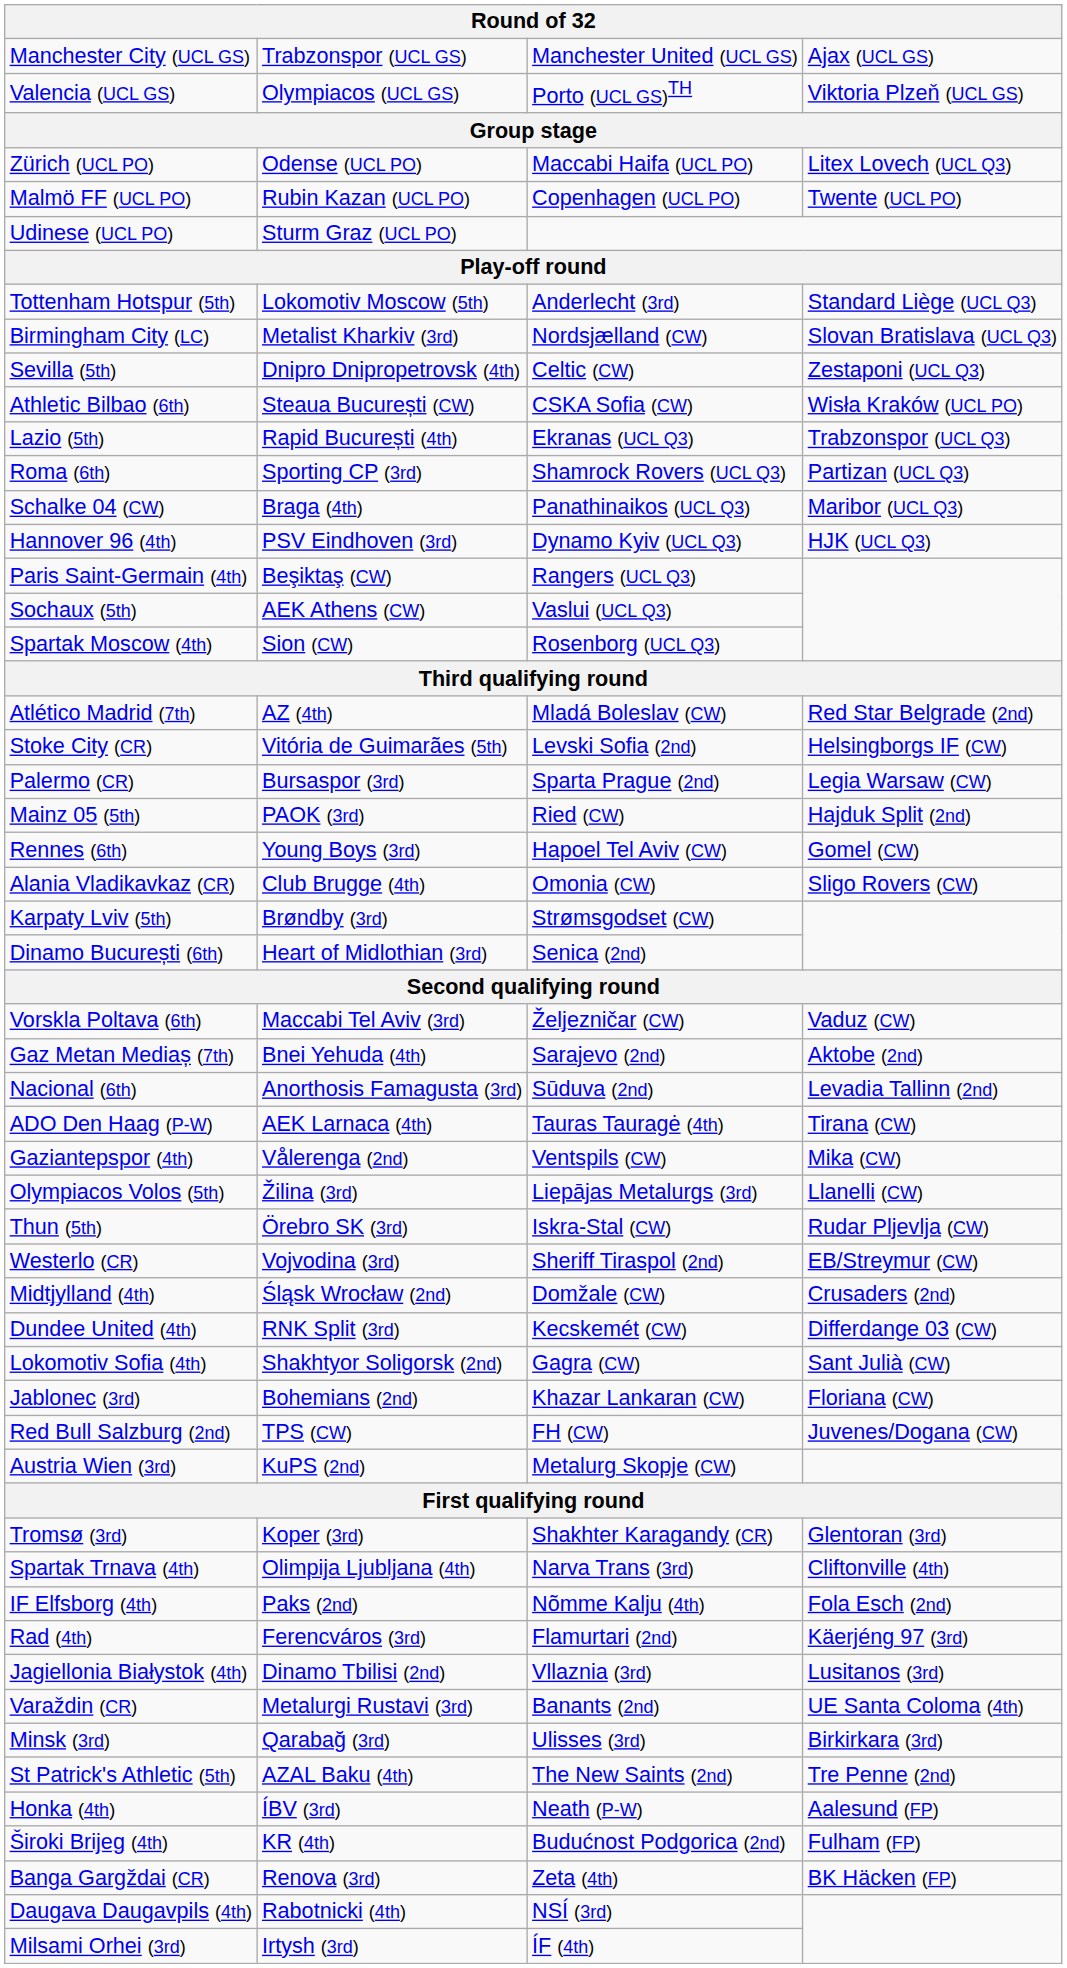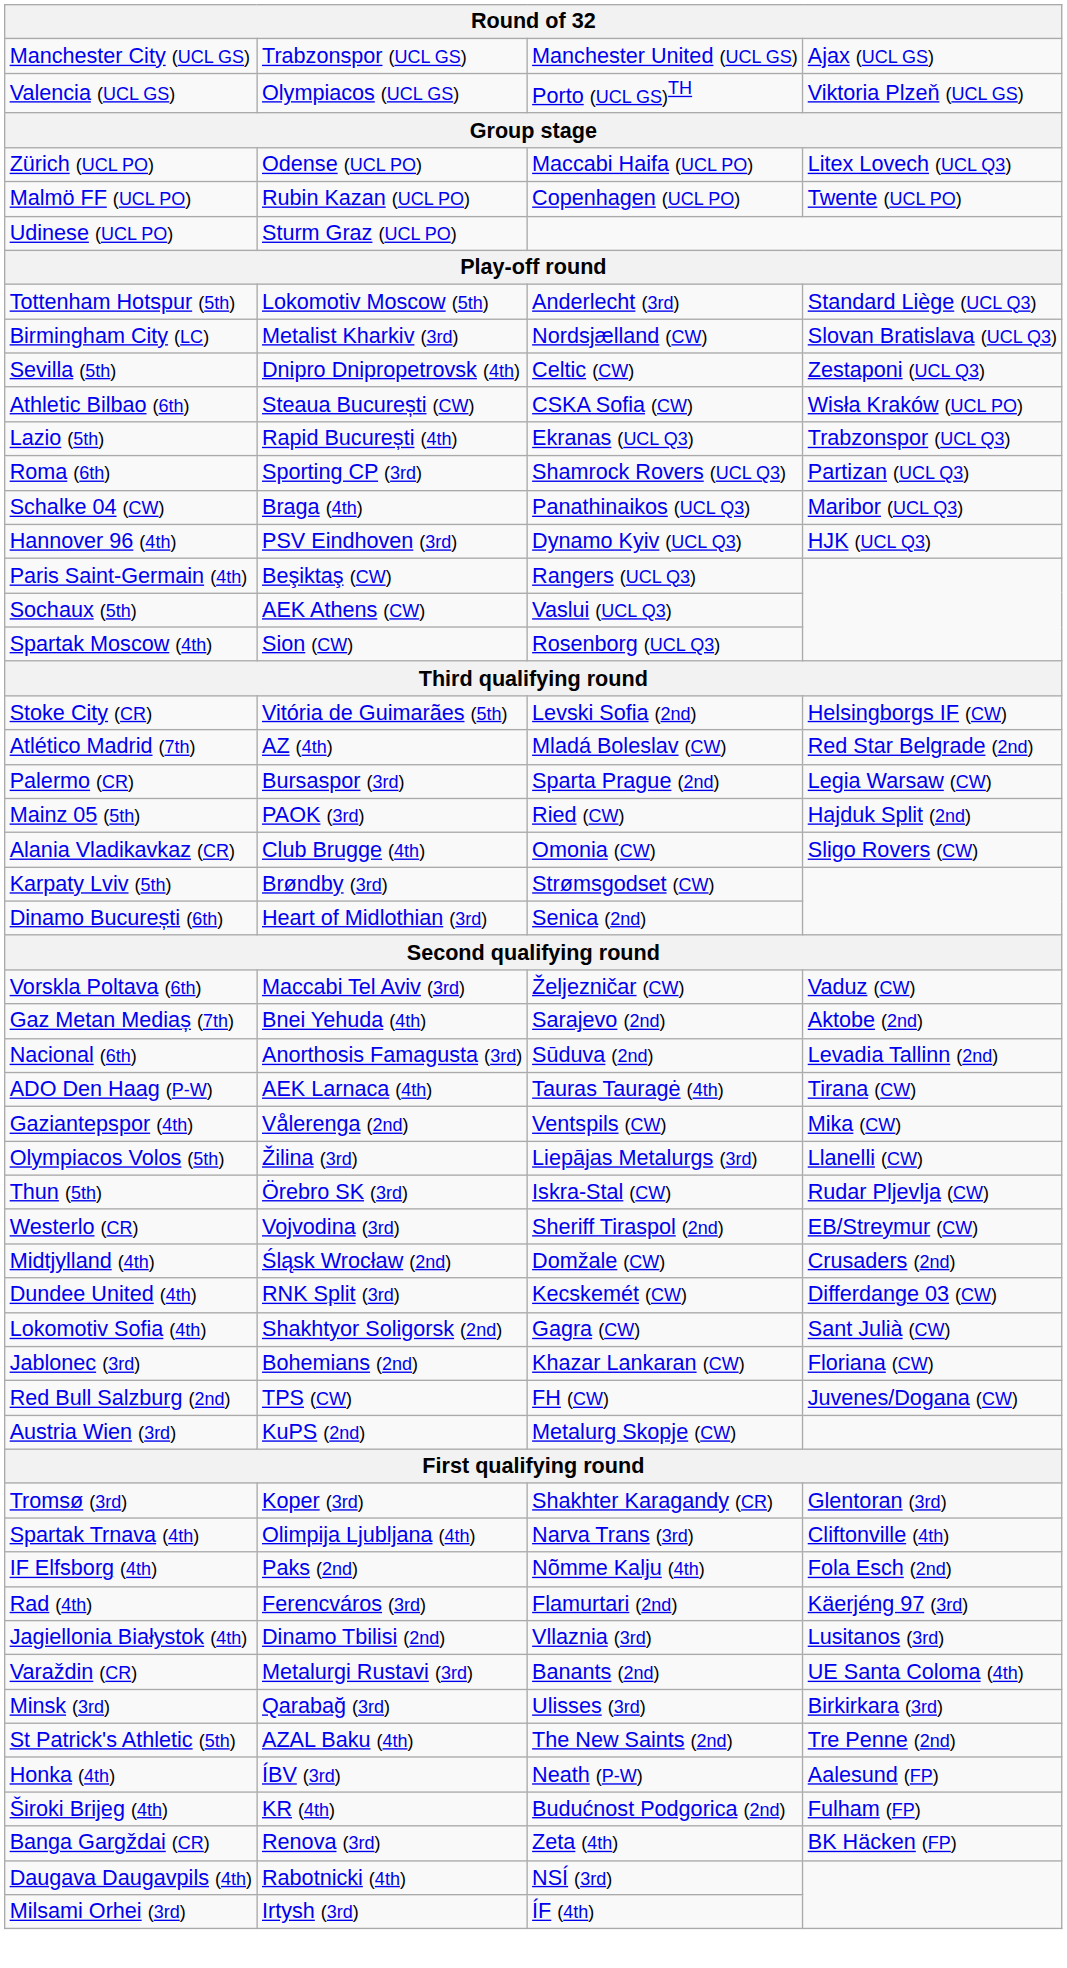 <table class="wikitable">
 <tr>
 <th colspan="4">Round of 32</th>
 </tr>
 <tr>
 <td> <a href='#'>Manchester City</a> <small>(<a href='#'>UCL GS</a>)</small></td>
 <td> <a href='#'>Trabzonspor</a> <small>(<a href='#'>UCL GS</a>)</small></td>
 <td> <a href='#'>Manchester United</a> <small>(<a href='#'>UCL GS</a>)</small></td>
 <td> <a href='#'>Ajax</a> <small>(<a href='#'>UCL GS</a>)</small></td>
 </tr>
 <tr>
 <td> <a href='#'>Valencia</a> <small>(<a href='#'>UCL GS</a>)</small></td>
 <td> <a href='#'>Olympiacos</a> <small>(<a href='#'>UCL GS</a>)</small></td>
 <td> <a href='#'>Porto</a> <small>(<a href='#'>UCL GS</a>)</small><sup><a href='#'>TH</a></sup></td>
 <td> <a href='#'>Viktoria Plzeň</a> <small>(<a href='#'>UCL GS</a>)</small></td>
 </tr>
 <tr>
 <th colspan="4">Group stage</th>
 </tr>
 <tr>
 <td> <a href='#'>Zürich</a> <small>(<a href='#'>UCL PO</a>)</small></td>
 <td> <a href='#'>Odense</a> <small>(<a href='#'>UCL PO</a>)</small></td>
 <td> <a href='#'>Maccabi Haifa</a> <small>(<a href='#'>UCL PO</a>)</small></td>
 <td> <a href='#'>Litex Lovech</a> <small>(<a href='#'>UCL Q3</a>)</small></td>
 </tr>
 <tr>
 <td> <a href='#'>Malmö FF</a> <small>(<a href='#'>UCL PO</a>)</small></td>
 <td> <a href='#'>Rubin Kazan</a> <small>(<a href='#'>UCL PO</a>)</small></td>
 <td> <a href='#'>Copenhagen</a> <small>(<a href='#'>UCL PO</a>)</small></td>
 <td> <a href='#'>Twente</a> <small>(<a href='#'>UCL PO</a>)</small></td>
 </tr>
 <tr>
 <td> <a href='#'>Udinese</a> <small>(<a href='#'>UCL PO</a>)</small></td>
 <td> <a href='#'>Sturm Graz</a> <small>(<a href='#'>UCL PO</a>)</small></td>
 <td colspan="2"></td>
 </tr>
 <tr>
 <th colspan="4">Play-off round</th>
 </tr>
 <tr>
 <td> <a href='#'>Tottenham Hotspur</a> <small>(<a href='#'>5th</a>)</small></td>
 <td> <a href='#'>Lokomotiv Moscow</a> <small>(<a href='#'>5th</a>)</small></td>
 <td> <a href='#'>Anderlecht</a> <small>(<a href='#'>3rd</a>)</small></td>
 <td> <a href='#'>Standard Liège</a> <small>(<a href='#'>UCL Q3</a>)</small></td>
 </tr>
 <tr>
 <td> <a href='#'>Birmingham City</a> <small>(<a href='#'>LC</a>)</small></td>
 <td> <a href='#'>Metalist Kharkiv</a> <small>(<a href='#'>3rd</a>)</small></td>
 <td> <a href='#'>Nordsjælland</a> <small>(<a href='#'>CW</a>)</small></td>
 <td> <a href='#'>Slovan Bratislava</a> <small>(<a href='#'>UCL Q3</a>)</small></td>
 </tr>
 <tr>
 <td> <a href='#'>Sevilla</a> <small>(<a href='#'>5th</a>)</small></td>
 <td> <a href='#'>Dnipro Dnipropetrovsk</a> <small>(<a href='#'>4th</a>)</small></td>
 <td> <a href='#'>Celtic</a> <small>(<a href='#'>CW</a>)</small></td>
 <td> <a href='#'>Zestaponi</a> <small>(<a href='#'>UCL Q3</a>)</small></td>
 </tr>
 <tr>
 <td> <a href='#'>Athletic Bilbao</a> <small>(<a href='#'>6th</a>)</small></td>
 <td> <a href='#'>Steaua București</a> <small>(<a href='#'>CW</a>)</small></td>
 <td> <a href='#'>CSKA Sofia</a> <small>(<a href='#'>CW</a>)</small></td>
 <td> <a href='#'>Wisła Kraków</a> <small>(<a href='#'>UCL PO</a>)</small></td>
 </tr>
 <tr>
 <td> <a href='#'>Lazio</a> <small>(<a href='#'>5th</a>)</small></td>
 <td> <a href='#'>Rapid București</a> <small>(<a href='#'>4th</a>)</small></td>
 <td> <a href='#'>Ekranas</a> <small>(<a href='#'>UCL Q3</a>)</small></td>
 <td> <a href='#'>Trabzonspor</a> <small>(<a href='#'>UCL Q3</a>)</small></td>
 </tr>
 <tr>
 <td> <a href='#'>Roma</a> <small>(<a href='#'>6th</a>)</small></td>
 <td> <a href='#'>Sporting CP</a> <small>(<a href='#'>3rd</a>)</small></td>
 <td> <a href='#'>Shamrock Rovers</a> <small>(<a href='#'>UCL Q3</a>)</small></td>
 <td> <a href='#'>Partizan</a> <small>(<a href='#'>UCL Q3</a>)</small></td>
 </tr>
 <tr>
 <td> <a href='#'>Schalke 04</a> <small>(<a href='#'>CW</a>)</small></td>
 <td> <a href='#'>Braga</a> <small>(<a href='#'>4th</a>)</small></td>
 <td> <a href='#'>Panathinaikos</a> <small>(<a href='#'>UCL Q3</a>)</small></td>
 <td> <a href='#'>Maribor</a> <small>(<a href='#'>UCL Q3</a>)</small></td>
 </tr>
 <tr>
 <td> <a href='#'>Hannover 96</a> <small>(<a href='#'>4th</a>)</small></td>
 <td> <a href='#'>PSV Eindhoven</a> <small>(<a href='#'>3rd</a>)</small></td>
 <td> <a href='#'>Dynamo Kyiv</a> <small>(<a href='#'>UCL Q3</a>)</small></td>
 <td> <a href='#'>HJK</a> <small>(<a href='#'>UCL Q3</a>)</small></td>
 </tr>
 <tr>
 <td> <a href='#'>Paris Saint-Germain</a> <small>(<a href='#'>4th</a>)</small></td>
 <td> <a href='#'>Beşiktaş</a> <small>(<a href='#'>CW</a>)</small></td>
 <td> <a href='#'>Rangers</a> <small>(<a href='#'>UCL Q3</a>)</small></td>
 <td rowspan="3"></td>
 </tr>
 <tr>
 <td> <a href='#'>Sochaux</a> <small>(<a href='#'>5th</a>)</small></td>
 <td> <a href='#'>AEK Athens</a> <small>(<a href='#'>CW</a>)</small></td>
 <td> <a href='#'>Vaslui</a> <small>(<a href='#'>UCL Q3</a>)</small></td>
 </tr>
 <tr>
 <td> <a href='#'>Spartak Moscow</a> <small>(<a href='#'>4th</a>)</small></td>
 <td> <a href='#'>Sion</a> <small>(<a href='#'>CW</a>)</small></td>
 <td> <a href='#'>Rosenborg</a> <small>(<a href='#'>UCL Q3</a>)</small></td>
 </tr>
 <tr>
 <th colspan="4">Third qualifying round</th>
 </tr>
 <tr>
+<td> <a href='#'>Stoke City</a> <small>(<a href='#'>CR</a>)</small></td>
+<td> <a href='#'>Vitória de Guimarães</a> <small>(<a href='#'>5th</a>)</small></td>
+<td> <a href='#'>Levski Sofia</a> <small>(<a href='#'>2nd</a>)</small></td>
+<td> <a href='#'>Helsingborgs IF</a> <small>(<a href='#'>CW</a>)</small></td>
+</tr>
+<tr>
 <td> <a href='#'>Atlético Madrid</a> <small>(<a href='#'>7th</a>)</small></td>
 <td> <a href='#'>AZ</a> <small>(<a href='#'>4th</a>)</small></td>
 <td> <a href='#'>Mladá Boleslav</a> <small>(<a href='#'>CW</a>)</small></td>
 <td> <a href='#'>Red Star Belgrade</a> <small>(<a href='#'>2nd</a>)</small></td>
-</tr>
-<tr>
-<td> <a href='#'>Stoke City</a> <small>(<a href='#'>CR</a>)</small></td>
-<td> <a href='#'>Vitória de Guimarães</a> <small>(<a href='#'>5th</a>)</small></td>
-<td> <a href='#'>Levski Sofia</a> <small>(<a href='#'>2nd</a>)</small></td>
-<td> <a href='#'>Helsingborgs IF</a> <small>(<a href='#'>CW</a>)</small></td>
 </tr>
 <tr>
 <td> <a href='#'>Palermo</a> <small>(<a href='#'>CR</a>)</small></td>
 <td> <a href='#'>Bursaspor</a> <small>(<a href='#'>3rd</a>)</small></td>
 <td> <a href='#'>Sparta Prague</a> <small>(<a href='#'>2nd</a>)</small></td>
 <td> <a href='#'>Legia Warsaw</a> <small>(<a href='#'>CW</a>)</small></td>
 </tr>
 <tr>
 <td> <a href='#'>Mainz 05</a> <small>(<a href='#'>5th</a>)</small></td>
 <td> <a href='#'>PAOK</a> <small>(<a href='#'>3rd</a>)</small></td>
 <td> <a href='#'>Ried</a> <small>(<a href='#'>CW</a>)</small></td>
 <td> <a href='#'>Hajduk Split</a> <small>(<a href='#'>2nd</a>)</small></td>
-</tr>
-<tr>
-<td> <a href='#'>Rennes</a> <small>(<a href='#'>6th</a>)</small></td>
-<td> <a href='#'>Young Boys</a> <small>(<a href='#'>3rd</a>)</small></td>
-<td> <a href='#'>Hapoel Tel Aviv</a> <small>(<a href='#'>CW</a>)</small></td>
-<td> <a href='#'>Gomel</a> <small>(<a href='#'>CW</a>)</small></td>
 </tr>
 <tr>
 <td> <a href='#'>Alania Vladikavkaz</a> <small>(<a href='#'>CR</a>)</small></td>
 <td> <a href='#'>Club Brugge</a> <small>(<a href='#'>4th</a>)</small></td>
 <td> <a href='#'>Omonia</a> <small>(<a href='#'>CW</a>)</small></td>
 <td> <a href='#'>Sligo Rovers</a> <small>(<a href='#'>CW</a>)</small></td>
 </tr>
 <tr>
 <td> <a href='#'>Karpaty Lviv</a> <small>(<a href='#'>5th</a>)</small></td>
 <td> <a href='#'>Brøndby</a> <small>(<a href='#'>3rd</a>)</small></td>
 <td> <a href='#'>Strømsgodset</a> <small>(<a href='#'>CW</a>)</small></td>
 <td rowspan="2"></td>
 </tr>
 <tr>
 <td> <a href='#'>Dinamo București</a> <small>(<a href='#'>6th</a>)</small></td>
 <td> <a href='#'>Heart of Midlothian</a> <small>(<a href='#'>3rd</a>)</small></td>
 <td> <a href='#'>Senica</a> <small>(<a href='#'>2nd</a>)</small></td>
 </tr>
 <tr>
 <th colspan="4">Second qualifying round</th>
 </tr>
 <tr>
 <td> <a href='#'>Vorskla Poltava</a> <small>(<a href='#'>6th</a>)</small></td>
 <td> <a href='#'>Maccabi Tel Aviv</a> <small>(<a href='#'>3rd</a>)</small></td>
 <td> <a href='#'>Željezničar</a> <small>(<a href='#'>CW</a>)</small></td>
 <td> <a href='#'>Vaduz</a> <small>(<a href='#'>CW</a>)</small></td>
 </tr>
 <tr>
 <td> <a href='#'>Gaz Metan Mediaș</a> <small>(<a href='#'>7th</a>)</small></td>
 <td> <a href='#'>Bnei Yehuda</a> <small>(<a href='#'>4th</a>)</small></td>
 <td> <a href='#'>Sarajevo</a> <small>(<a href='#'>2nd</a>)</small></td>
 <td> <a href='#'>Aktobe</a> <small>(<a href='#'>2nd</a>)</small></td>
 </tr>
 <tr>
 <td> <a href='#'>Nacional</a> <small>(<a href='#'>6th</a>)</small></td>
 <td> <a href='#'>Anorthosis Famagusta</a> <small>(<a href='#'>3rd</a>)</small></td>
 <td> <a href='#'>Sūduva</a> <small>(<a href='#'>2nd</a>)</small></td>
 <td> <a href='#'>Levadia Tallinn</a> <small>(<a href='#'>2nd</a>)</small></td>
 </tr>
 <tr>
 <td> <a href='#'>ADO Den Haag</a> <small>(<a href='#'>P-W</a>)</small></td>
 <td> <a href='#'>AEK Larnaca</a> <small>(<a href='#'>4th</a>)</small></td>
 <td> <a href='#'>Tauras Tauragė</a> <small>(<a href='#'>4th</a>)</small></td>
 <td> <a href='#'>Tirana</a> <small>(<a href='#'>CW</a>)</small></td>
 </tr>
 <tr>
 <td> <a href='#'>Gaziantepspor</a> <small>(<a href='#'>4th</a>)</small></td>
 <td> <a href='#'>Vålerenga</a> <small>(<a href='#'>2nd</a>)</small></td>
 <td> <a href='#'>Ventspils</a> <small>(<a href='#'>CW</a>)</small></td>
 <td> <a href='#'>Mika</a> <small>(<a href='#'>CW</a>)</small></td>
 </tr>
 <tr>
 <td> <a href='#'>Olympiacos Volos</a> <small>(<a href='#'>5th</a>)</small></td>
 <td> <a href='#'>Žilina</a> <small>(<a href='#'>3rd</a>)</small></td>
 <td> <a href='#'>Liepājas Metalurgs</a> <small>(<a href='#'>3rd</a>)</small></td>
 <td> <a href='#'>Llanelli</a> <small>(<a href='#'>CW</a>)</small></td>
 </tr>
 <tr>
 <td> <a href='#'>Thun</a> <small>(<a href='#'>5th</a>)</small></td>
 <td> <a href='#'>Örebro SK</a> <small>(<a href='#'>3rd</a>)</small></td>
 <td> <a href='#'>Iskra-Stal</a> <small>(<a href='#'>CW</a>)</small></td>
 <td> <a href='#'>Rudar Pljevlja</a> <small>(<a href='#'>CW</a>)</small></td>
 </tr>
 <tr>
 <td> <a href='#'>Westerlo</a> <small>(<a href='#'>CR</a>)</small></td>
 <td> <a href='#'>Vojvodina</a> <small>(<a href='#'>3rd</a>)</small></td>
 <td> <a href='#'>Sheriff Tiraspol</a> <small>(<a href='#'>2nd</a>)</small></td>
 <td> <a href='#'>EB/Streymur</a> <small>(<a href='#'>CW</a>)</small></td>
 </tr>
 <tr>
 <td> <a href='#'>Midtjylland</a> <small>(<a href='#'>4th</a>)</small></td>
 <td> <a href='#'>Śląsk Wrocław</a> <small>(<a href='#'>2nd</a>)</small></td>
 <td> <a href='#'>Domžale</a> <small>(<a href='#'>CW</a>)</small></td>
 <td> <a href='#'>Crusaders</a> <small>(<a href='#'>2nd</a>)</small></td>
 </tr>
 <tr>
 <td> <a href='#'>Dundee United</a> <small>(<a href='#'>4th</a>)</small></td>
 <td> <a href='#'>RNK Split</a> <small>(<a href='#'>3rd</a>)</small></td>
 <td> <a href='#'>Kecskemét</a> <small>(<a href='#'>CW</a>)</small></td>
 <td> <a href='#'>Differdange 03</a> <small>(<a href='#'>CW</a>)</small></td>
 </tr>
 <tr>
 <td> <a href='#'>Lokomotiv Sofia</a> <small>(<a href='#'>4th</a>)</small></td>
 <td> <a href='#'>Shakhtyor Soligorsk</a> <small>(<a href='#'>2nd</a>)</small></td>
 <td> <a href='#'>Gagra</a> <small>(<a href='#'>CW</a>)</small></td>
 <td> <a href='#'>Sant Julià</a> <small>(<a href='#'>CW</a>)</small></td>
 </tr>
 <tr>
 <td> <a href='#'>Jablonec</a> <small>(<a href='#'>3rd</a>)</small></td>
 <td> <a href='#'>Bohemians</a> <small>(<a href='#'>2nd</a>)</small></td>
 <td> <a href='#'>Khazar Lankaran</a> <small>(<a href='#'>CW</a>)</small></td>
 <td> <a href='#'>Floriana</a> <small>(<a href='#'>CW</a>)</small></td>
 </tr>
 <tr>
 <td> <a href='#'>Red Bull Salzburg</a> <small>(<a href='#'>2nd</a>)</small></td>
 <td> <a href='#'>TPS</a> <small>(<a href='#'>CW</a>)</small></td>
 <td> <a href='#'>FH</a> <small>(<a href='#'>CW</a>)</small></td>
 <td> <a href='#'>Juvenes/Dogana</a> <small>(<a href='#'>CW</a>)</small></td>
 </tr>
 <tr>
 <td> <a href='#'>Austria Wien</a> <small>(<a href='#'>3rd</a>)</small></td>
 <td> <a href='#'>KuPS</a> <small>(<a href='#'>2nd</a>)</small></td>
 <td> <a href='#'>Metalurg Skopje</a> <small>(<a href='#'>CW</a>)</small></td>
 <td></td>
 </tr>
 <tr>
 <th colspan="4">First qualifying round</th>
 </tr>
 <tr>
 <td> <a href='#'>Tromsø</a> <small>(<a href='#'>3rd</a>)</small></td>
 <td> <a href='#'>Koper</a> <small>(<a href='#'>3rd</a>)</small></td>
 <td> <a href='#'>Shakhter Karagandy</a> <small>(<a href='#'>CR</a>)</small></td>
 <td> <a href='#'>Glentoran</a> <small>(<a href='#'>3rd</a>)</small></td>
 </tr>
 <tr>
 <td> <a href='#'>Spartak Trnava</a> <small>(<a href='#'>4th</a>)</small></td>
 <td> <a href='#'>Olimpija Ljubljana</a> <small>(<a href='#'>4th</a>)</small></td>
 <td> <a href='#'>Narva Trans</a> <small>(<a href='#'>3rd</a>)</small></td>
 <td> <a href='#'>Cliftonville</a> <small>(<a href='#'>4th</a>)</small></td>
 </tr>
 <tr>
 <td> <a href='#'>IF Elfsborg</a> <small>(<a href='#'>4th</a>)</small></td>
 <td> <a href='#'>Paks</a> <small>(<a href='#'>2nd</a>)</small></td>
 <td> <a href='#'>Nõmme Kalju</a> <small>(<a href='#'>4th</a>)</small></td>
 <td> <a href='#'>Fola Esch</a> <small>(<a href='#'>2nd</a>)</small></td>
 </tr>
 <tr>
 <td> <a href='#'>Rad</a> <small>(<a href='#'>4th</a>)</small></td>
 <td> <a href='#'>Ferencváros</a> <small>(<a href='#'>3rd</a>)</small></td>
 <td> <a href='#'>Flamurtari</a> <small>(<a href='#'>2nd</a>)</small></td>
 <td> <a href='#'>Käerjéng 97</a> <small>(<a href='#'>3rd</a>)</small></td>
 </tr>
 <tr>
 <td> <a href='#'>Jagiellonia Białystok</a> <small>(<a href='#'>4th</a>)</small></td>
 <td> <a href='#'>Dinamo Tbilisi</a> <small>(<a href='#'>2nd</a>)</small></td>
 <td> <a href='#'>Vllaznia</a> <small>(<a href='#'>3rd</a>)</small></td>
 <td> <a href='#'>Lusitanos</a> <small>(<a href='#'>3rd</a>)</small></td>
 </tr>
 <tr>
 <td> <a href='#'>Varaždin</a> <small>(<a href='#'>CR</a>)</small></td>
 <td> <a href='#'>Metalurgi Rustavi</a> <small>(<a href='#'>3rd</a>)</small></td>
 <td> <a href='#'>Banants</a> <small>(<a href='#'>2nd</a>)</small></td>
 <td> <a href='#'>UE Santa Coloma</a> <small>(<a href='#'>4th</a>)</small></td>
 </tr>
 <tr>
 <td> <a href='#'>Minsk</a> <small>(<a href='#'>3rd</a>)</small></td>
 <td> <a href='#'>Qarabağ</a> <small>(<a href='#'>3rd</a>)</small></td>
 <td> <a href='#'>Ulisses</a> <small>(<a href='#'>3rd</a>)</small></td>
 <td> <a href='#'>Birkirkara</a> <small>(<a href='#'>3rd</a>)</small></td>
 </tr>
 <tr>
 <td> <a href='#'>St Patrick's Athletic</a> <small>(<a href='#'>5th</a>)</small></td>
 <td> <a href='#'>AZAL Baku</a> <small>(<a href='#'>4th</a>)</small></td>
 <td> <a href='#'>The New Saints</a> <small>(<a href='#'>2nd</a>)</small></td>
 <td> <a href='#'>Tre Penne</a> <small>(<a href='#'>2nd</a>)</small></td>
 </tr>
 <tr>
 <td> <a href='#'>Honka</a> <small>(<a href='#'>4th</a>)</small></td>
 <td> <a href='#'>ÍBV</a> <small>(<a href='#'>3rd</a>)</small></td>
 <td> <a href='#'>Neath</a> <small>(<a href='#'>P-W</a>)</small></td>
 <td> <a href='#'>Aalesund</a> <small>(<a href='#'>FP</a>)</small></td>
 </tr>
 <tr>
 <td> <a href='#'>Široki Brijeg</a> <small>(<a href='#'>4th</a>)</small></td>
 <td> <a href='#'>KR</a> <small>(<a href='#'>4th</a>)</small></td>
 <td> <a href='#'>Budućnost Podgorica</a> <small>(<a href='#'>2nd</a>)</small></td>
 <td> <a href='#'>Fulham</a> <small>(<a href='#'>FP</a>)</small></td>
 </tr>
 <tr>
 <td> <a href='#'>Banga Gargždai</a> <small>(<a href='#'>CR</a>)</small></td>
 <td> <a href='#'>Renova</a> <small>(<a href='#'>3rd</a>)</small></td>
 <td> <a href='#'>Zeta</a> <small>(<a href='#'>4th</a>)</small></td>
 <td> <a href='#'>BK Häcken</a> <small>(<a href='#'>FP</a>)</small></td>
 </tr>
 <tr>
 <td> <a href='#'>Daugava Daugavpils</a> <small>(<a href='#'>4th</a>)</small></td>
 <td> <a href='#'>Rabotnicki</a> <small>(<a href='#'>4th</a>)</small></td>
 <td> <a href='#'>NSÍ</a> <small>(<a href='#'>3rd</a>)</small></td>
 <td rowspan="2"></td>
 </tr>
 <tr>
 <td> <a href='#'>Milsami Orhei</a> <small>(<a href='#'>3rd</a>)</small></td>
 <td> <a href='#'>Irtysh</a> <small>(<a href='#'>3rd</a>)</small></td>
 <td> <a href='#'>ÍF</a> <small>(<a href='#'>4th</a>)</small></td>
 </tr>
 </table>
